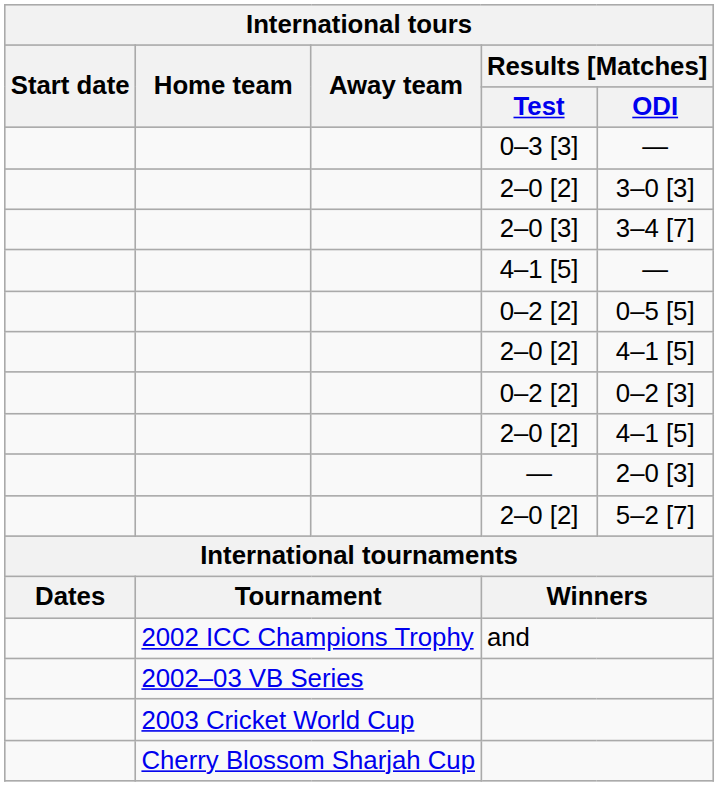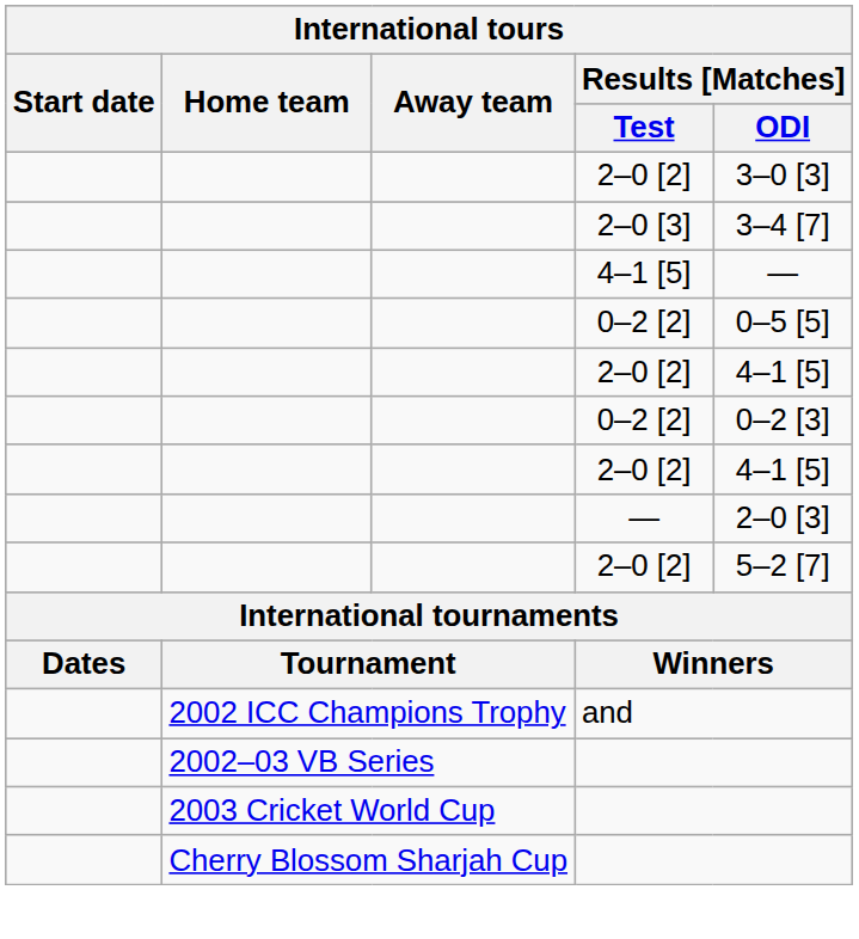 <table class="wikitable sortable" style="text-align:center; white-space:nowrap">
 <tr>
 <th colspan=5>International tours</th>
 </tr>
 <tr>
 <th rowspan=2>Start date</th>
 <th rowspan=2>Home team</th>
 <th rowspan=2>Away team</th>
 <th colspan=2 class="unsortable">Results [Matches]</th>
 </tr>
 <tr>
 <th width=50 class="unsortable"><a href='#'>Test</a></th>
 <th width=50 class="unsortable"><a href='#'>ODI</a></th>
-</tr>
-<tr>
-<td style="text-align:left"><a href='#'></a></td>
-<td style="text-align:left"></td>
-<td style="text-align:left"></td>
-<td>0–3 [3]</td>
-<td>—</td>
 </tr>
 <tr>
 <td style="text-align:left"><a href='#'></a></td>
 <td style="text-align:left"></td>
 <td style="text-align:left"></td>
 <td>2–0 [2]</td>
 <td>3–0 [3]</td>
 </tr>
 <tr>
 <td style="text-align:left"><a href='#'></a></td>
 <td style="text-align:left"></td>
 <td style="text-align:left"></td>
 <td>2–0 [3]</td>
 <td>3–4 [7]</td>
 </tr>
 <tr>
 <td style="text-align:left"><a href='#'></a></td>
 <td style="text-align:left"></td>
 <td style="text-align:left"></td>
 <td>4–1 [5]</td>
 <td>—</td>
 </tr>
 <tr>
 <td style="text-align:left"><a href='#'></a></td>
 <td style="text-align:left"></td>
 <td style="text-align:left"></td>
 <td>0–2 [2]</td>
 <td>0–5 [5]</td>
 </tr>
 <tr>
 <td style="text-align:left"><a href='#'></a></td>
 <td style="text-align:left"></td>
 <td style="text-align:left"></td>
 <td>2–0 [2]</td>
 <td>4–1 [5]</td>
 </tr>
 <tr>
 <td style="text-align:left"><a href='#'></a></td>
 <td style="text-align:left"></td>
 <td style="text-align:left"></td>
 <td>0–2 [2]</td>
 <td>0–2 [3]</td>
 </tr>
 <tr>
 <td style="text-align:left"><a href='#'></a></td>
 <td style="text-align:left"></td>
 <td style="text-align:left"></td>
 <td>2–0 [2]</td>
 <td>4–1 [5]</td>
 </tr>
 <tr>
 <td style="text-align:left"><a href='#'></a></td>
 <td style="text-align:left"></td>
 <td style="text-align:left"></td>
 <td>—</td>
 <td>2–0 [3]</td>
 </tr>
 <tr>
 <td style="text-align:left"><a href='#'></a></td>
 <td style="text-align:left"></td>
 <td style="text-align:left"></td>
 <td>2–0 [2]</td>
 <td>5–2 [7]</td>
 </tr>
 <tr class="sortbottom">
 <th colspan=5>International tournaments</th>
 </tr>
 <tr class="sortbottom">
 <th>Dates</th>
 <th colspan=2>Tournament</th>
 <th colspan=2>Winners</th>
 </tr>
 <tr class="sortbottom">
 <td style="text-align:left"><a href='#'></a></td>
 <td style="text-align:left" colspan=2> <a href='#'>2002 ICC Champions Trophy</a></td>
 <td style="text-align:left" colspan=2> and </td>
 </tr>
 <tr class="sortbottom">
 <td style="text-align:left"><a href='#'></a></td>
 <td style="text-align:left" colspan=2> <a href='#'>2002–03 VB Series</a></td>
 <td style="text-align:left" colspan=2></td>
 </tr>
 <tr class="sortbottom">
 <td style="text-align:left"><a href='#'></a></td>
 <td style="text-align:left" colspan=2> <a href='#'>2003 Cricket World Cup</a></td>
 <td style="text-align:left" colspan=2></td>
 </tr>
 <tr class="sortbottom">
 <td style="text-align:left"><a href='#'></a></td>
 <td style="text-align:left" colspan=2> <a href='#'>Cherry Blossom Sharjah Cup</a></td>
 <td style="text-align:left" colspan=2></td>
 </tr>
 </table>
